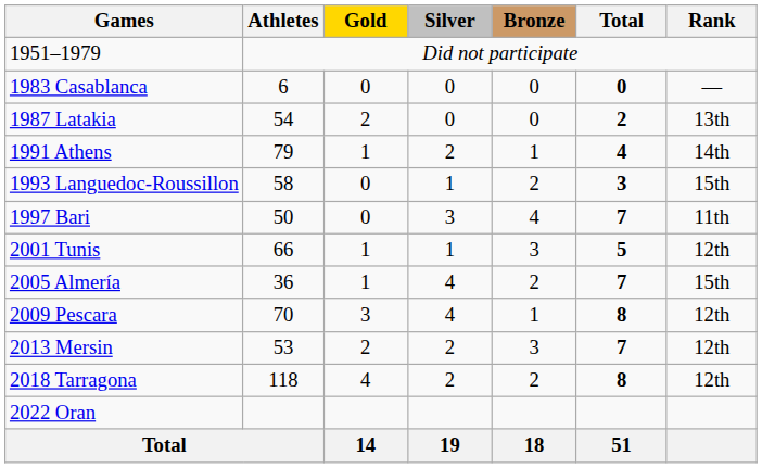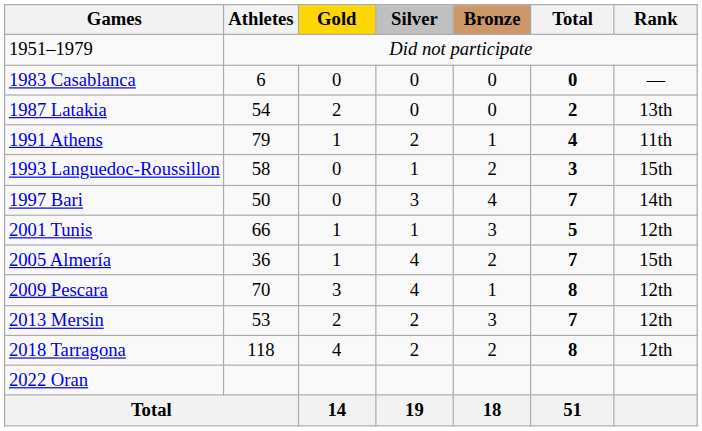 <table class="wikitable" style="text-align:center; font-size:98%;">
 <tr>
 <th>Games</th>
 <th>Athletes</th>
 <td style="background:gold; width:3.7em; font-weight:bold;">Gold</td>
 <td style="background:silver; width:3.7em; font-weight:bold;">Silver</td>
 <td style="background:#c96; width:3.7em; font-weight:bold;">Bronze</td>
 <th style="width:4em; font-weight:bold;">Total</th>
 <th style="width:4em; font-weight:bold;">Rank</th>
 </tr>
 <tr>
 <td align=left>1951–1979</td>
 <td colspan=6;><em>Did not participate</em></td>
 </tr>
 <tr>
 <td align=left><a href='#'>1983 Casablanca</a></td>
 <td>6</td>
 <td>0</td>
 <td>0</td>
 <td>0</td>
 <td><strong>0</strong></td>
 <td>—</td>
 </tr>
 <tr>
 <td align=left><a href='#'>1987 Latakia</a></td>
 <td>54</td>
 <td>2</td>
 <td>0</td>
 <td>0</td>
 <td><strong>2</strong></td>
 <td>13th</td>
 </tr>
 <tr>
 <td align=left><a href='#'>1991 Athens</a></td>
 <td>79</td>
 <td>1</td>
 <td>2</td>
 <td>1</td>
 <td><strong>4</strong></td>
-<td>14th</td>
+<td>11th</td>
 </tr>
 <tr>
 <td align=left><a href='#'>1993 Languedoc-Roussillon</a></td>
 <td>58</td>
 <td>0</td>
 <td>1</td>
 <td>2</td>
 <td><strong>3</strong></td>
 <td>15th</td>
 </tr>
 <tr>
 <td align=left><a href='#'>1997 Bari</a></td>
 <td>50</td>
 <td>0</td>
 <td>3</td>
 <td>4</td>
 <td><strong>7</strong></td>
-<td>11th</td>
+<td>14th</td>
 </tr>
 <tr>
 <td align=left><a href='#'>2001 Tunis</a></td>
 <td>66</td>
 <td>1</td>
 <td>1</td>
 <td>3</td>
 <td><strong>5</strong></td>
 <td>12th</td>
 </tr>
 <tr>
 <td align=left><a href='#'>2005 Almería</a></td>
 <td>36</td>
 <td>1</td>
 <td>4</td>
 <td>2</td>
 <td><strong>7</strong></td>
 <td>15th</td>
 </tr>
 <tr>
 <td align=left><a href='#'>2009 Pescara</a></td>
 <td>70</td>
 <td>3</td>
 <td>4</td>
 <td>1</td>
 <td><strong>8</strong></td>
 <td>12th</td>
 </tr>
 <tr>
 <td align=left><a href='#'>2013 Mersin</a></td>
 <td>53</td>
 <td>2</td>
 <td>2</td>
 <td>3</td>
 <td><strong>7</strong></td>
 <td>12th</td>
 </tr>
 <tr>
 <td align=left><a href='#'>2018 Tarragona</a></td>
 <td>118</td>
 <td>4</td>
 <td>2</td>
 <td>2</td>
 <td><strong>8</strong></td>
 <td>12th</td>
 </tr>
 <tr>
 <td align=left><a href='#'>2022 Oran</a></td>
 <td></td>
 <td></td>
 <td></td>
 <td></td>
 <td></td>
 <td></td>
 </tr>
 <tr>
 <th colspan=2>Total</th>
 <th>14</th>
 <th>19</th>
 <th>18</th>
 <th>51</th>
 <th></th>
 </tr>
 </table>
